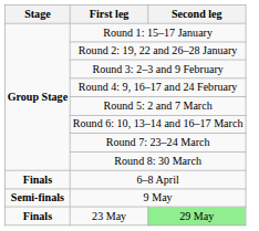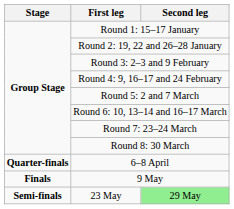 <table class=wikitable style="text-align:center; font-size:90%">
 <tr>
 <th>Stage</th>
 <th>First leg</th>
 <th>Second leg</th>
 </tr>
 <tr>
 <td rowspan=8><strong>Group Stage</strong></td>
 <td colspan=2>Round 1: 15–17 January</td>
 </tr>
 <tr>
 <td colspan=2>Round 2: 19, 22 and 26–28 January</td>
 </tr>
 <tr>
 <td colspan=2>Round 3: 2–3 and 9 February</td>
 </tr>
 <tr>
 <td colspan=2>Round 4: 9, 16–17 and 24 February</td>
 </tr>
 <tr>
 <td colspan=2>Round 5: 2 and 7 March</td>
 </tr>
 <tr>
 <td colspan=2>Round 6: 10, 13–14 and 16–17 March</td>
 </tr>
 <tr>
 <td colspan=2>Round 7: 23–24 March</td>
 </tr>
 <tr>
 <td colspan=2>Round 8: 30 March</td>
 </tr>
 <tr>
-<td><strong>Finals</strong></td>
+<td><strong>Quarter-finals</strong></td>
 <td colspan=2>6–8 April</td>
 </tr>
 <tr>
-<td><strong>Semi-finals</strong></td>
+<td><strong>Finals</strong></td>
 <td colspan=2>9 May</td>
 </tr>
 <tr>
-<td><strong>Finals</strong></td>
+<td><strong>Semi-finals</strong></td>
 <td>23 May</td>
 <td style="background: lightgreen;">29 May</td>
 </tr>
 </table>
